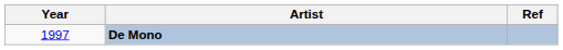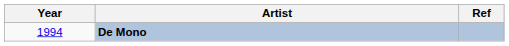 <table class="wikitable" style="width:55%;">
 <tr style="background:#bebebe;">
 <th style="width:10%;">Year</th>
 <th style="width:40%;">Artist</th>
 <th style="width:5%;">Ref</th>
 </tr>
 <tr>
-<td align="center"><a href='#'>1997</a></td>
+<td align="center"><a href='#'>1994</a></td>
 <td style="background:#B0C4DE"><strong>De Mono</strong></td>
 <td style="background:#B0C4DE" align="center"></td>
 </tr>
 </table>
